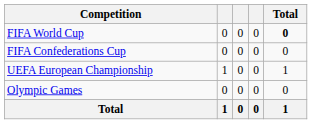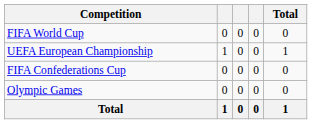 <table class="wikitable" style="width:30%; font-size:90%; text-align:center;">
 <tr>
 <th>Competition</th>
 <th></th>
 <th></th>
 <th></th>
 <th>Total</th>
 </tr>
 <tr>
 <td align=left><a href='#'>FIFA World Cup</a></td>
 <td>0</td>
 <td>0</td>
 <td>0</td>
-<td><strong>0</strong></td>
-</tr>
-<tr>
-<td align=left><a href='#'>FIFA Confederations Cup</a></td>
-<td>0</td>
-<td>0</td>
-<td>0</td>
 <td>0</td>
 </tr>
 <tr>
 <td align=left><a href='#'>UEFA European Championship</a></td>
 <td>1</td>
 <td>0</td>
 <td>0</td>
 <td>1</td>
+</tr>
+<tr>
+<td align=left><a href='#'>FIFA Confederations Cup</a></td>
+<td>0</td>
+<td>0</td>
+<td>0</td>
+<td>0</td>
 </tr>
 <tr>
 <td align=left><a href='#'>Olympic Games</a></td>
 <td>0</td>
 <td>0</td>
 <td>0</td>
 <td>0</td>
 </tr>
 <tr>
 <th>Total</th>
 <th>1</th>
 <th>0</th>
 <th>0</th>
 <th>1</th>
 </tr>
 </table>
